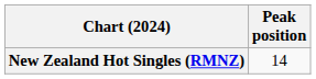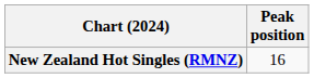 <table class="wikitable sortable plainrowheaders" style="text-align:center">
 <tr>
 <th scope="col">Chart (2024)</th>
 <th scope="col">Peak<br>position</th>
 </tr>
 <tr>
 <th scope="row">New Zealand Hot Singles (<a href='#'>RMNZ</a>)</th>
-<td>14</td>
+<td>16</td>
 </tr>
 </table>
